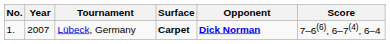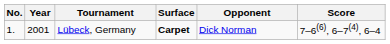 <table class="sortable wikitable" style=font-size:97%>
 <tr>
 <th style="width:20px" class="unsortable">No.</th>
 <th style="width:40px">Year</th>
 <th style="width:150px">Tournament</th>
 <th style="width:50px">Surface</th>
 <th style="width:150px">Opponent</th>
 <th style="width:130px" class="unsortable">Score</th>
 </tr>
 <tr>
 <td>1.</td>
-<td>2007</td>
+<td>2001</td>
 <td><a href='#'>Lübeck</a>, Germany</td>
 <td><strong>Carpet</strong></td>
-<td><strong> <a href='#'>Dick Norman</a></strong></td>
+<td> <a href='#'>Dick Norman</a></td>
 <td>7–6<sup>(6)</sup>, 6–7<sup>(4)</sup>, 6–4</td>
 </tr>
 </table>
